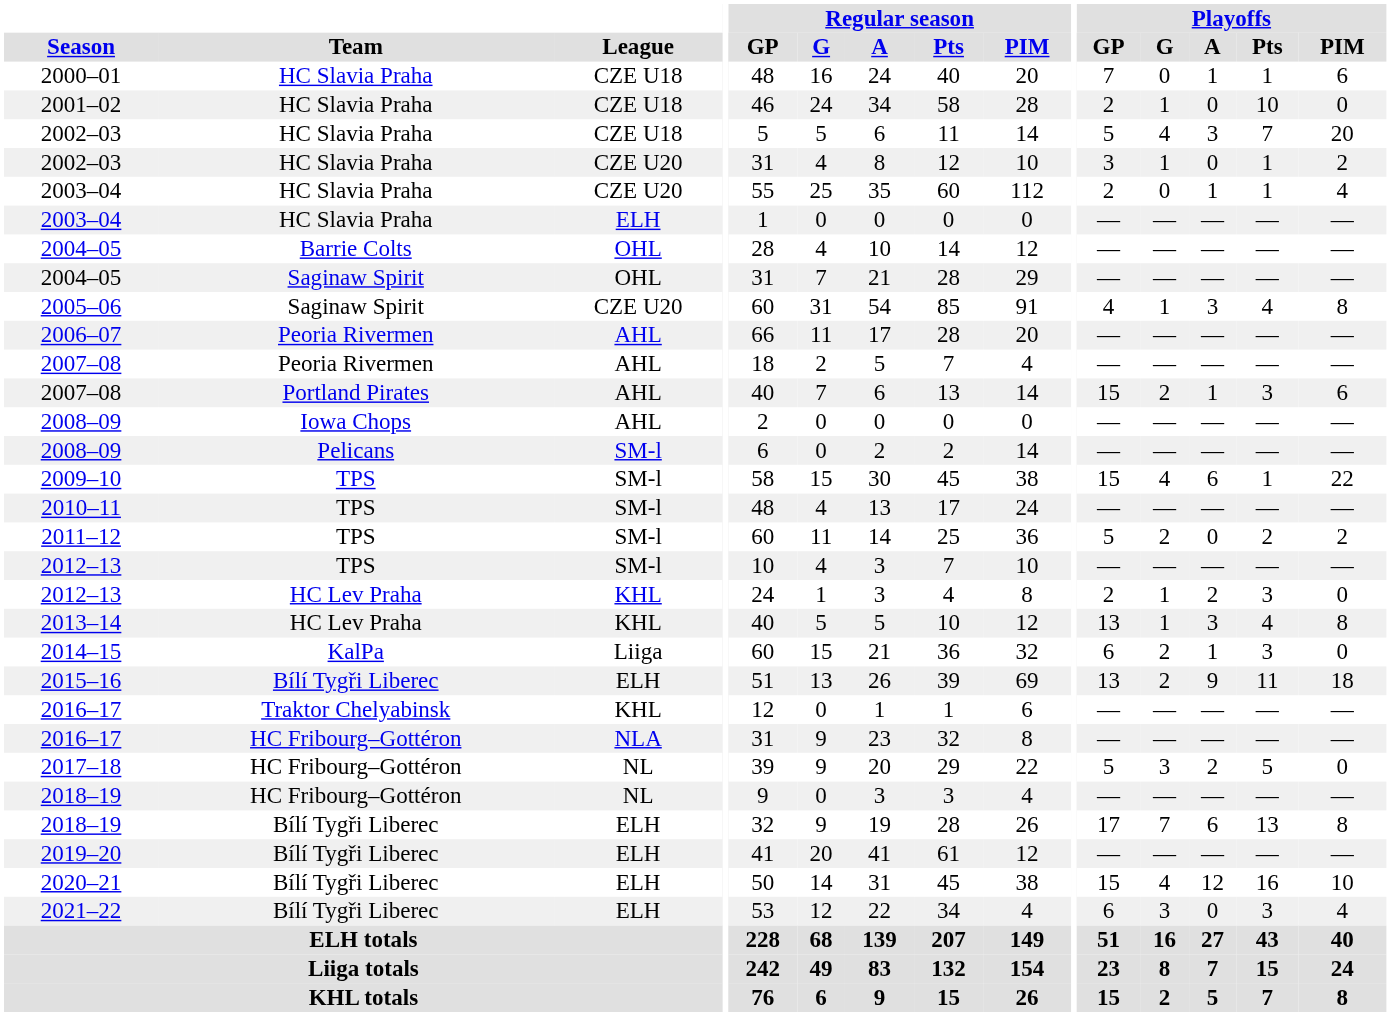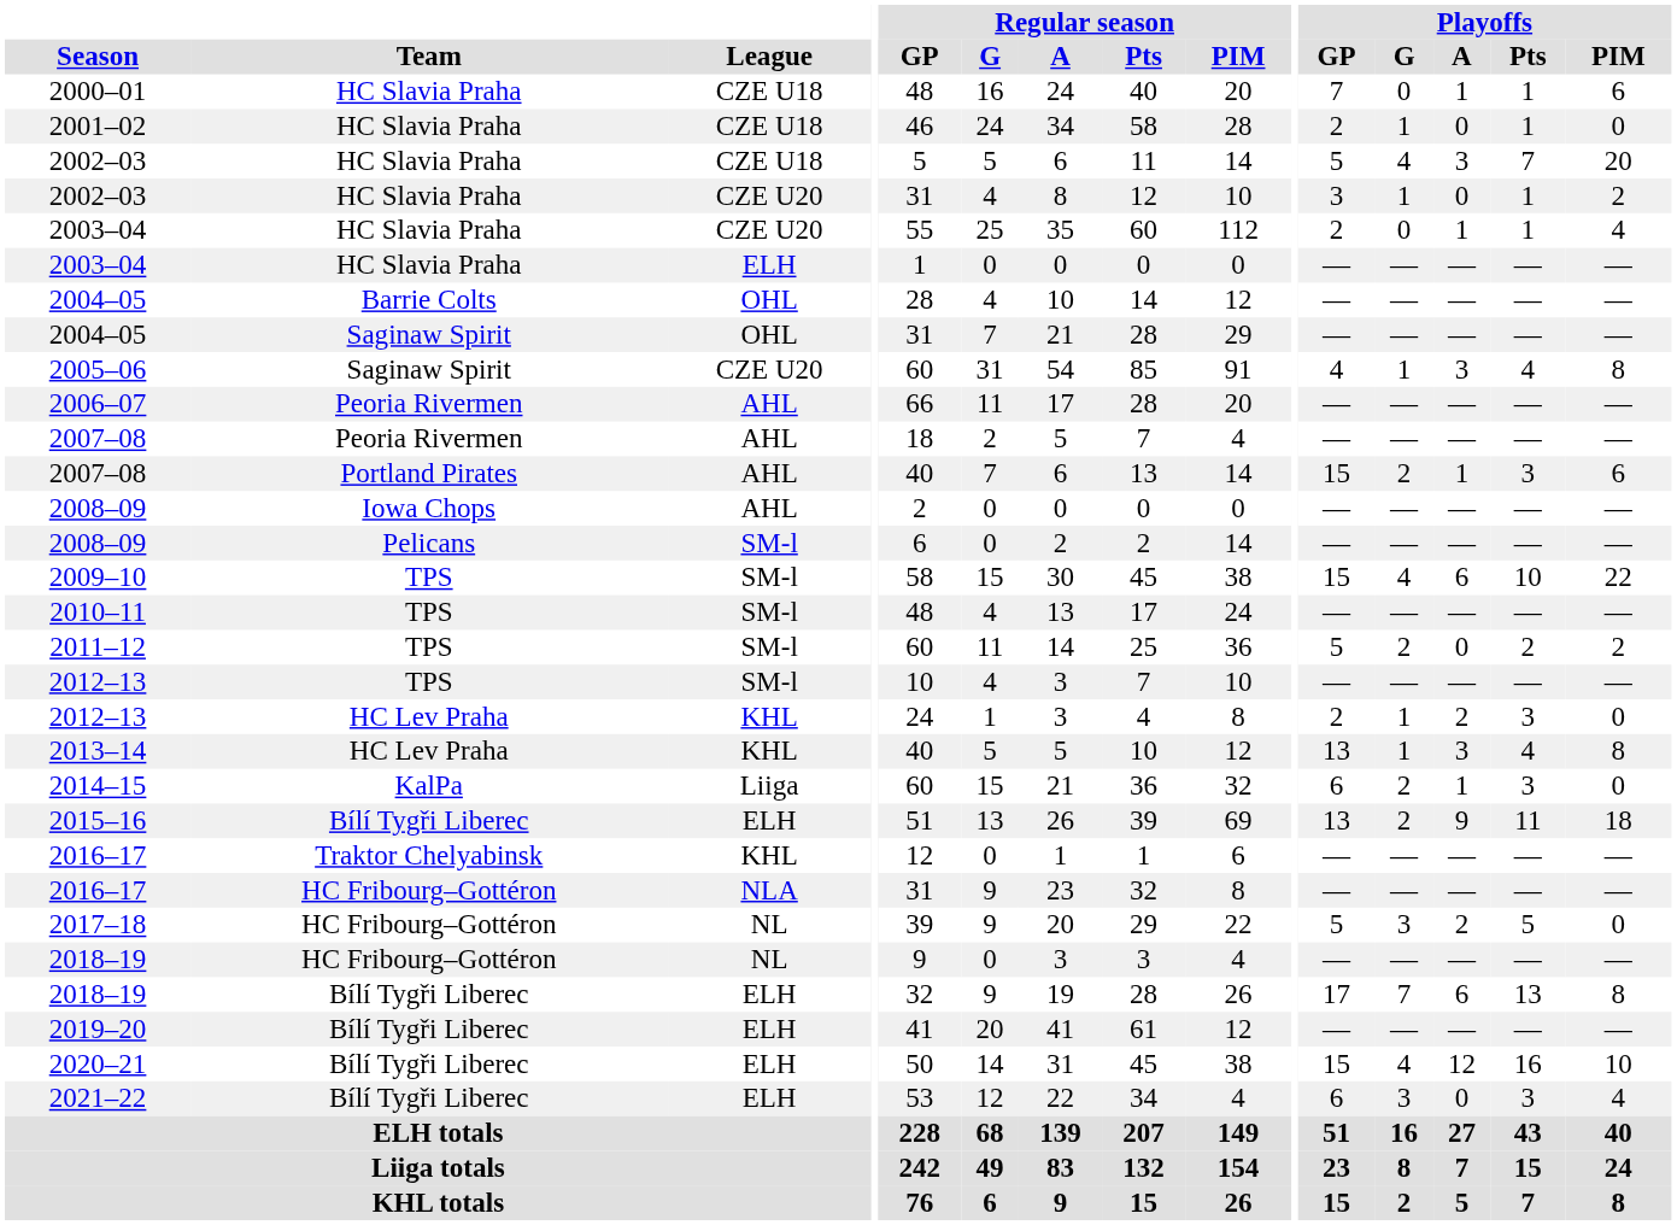 <table border="0" cellpadding="1" cellspacing="0" style="text-align:center; width:60em">
 <tr bgcolor="#e0e0e0">
 <th colspan="3" bgcolor="#ffffff"></th>
 <th rowspan="99" bgcolor="#ffffff"></th>
 <th colspan="5"><a href='#'>Regular season</a></th>
 <th rowspan="99" bgcolor="#ffffff"></th>
 <th colspan="5"><a href='#'>Playoffs</a></th>
 </tr>
 <tr bgcolor="#e0e0e0">
 <th><a href='#'>Season</a></th>
 <th>Team</th>
 <th>League</th>
 <th>GP</th>
 <th><a href='#'>G</a></th>
 <th><a href='#'>A</a></th>
 <th><a href='#'>Pts</a></th>
 <th><a href='#'>PIM</a></th>
 <th>GP</th>
 <th>G</th>
 <th>A</th>
 <th>Pts</th>
 <th>PIM</th>
 </tr>
 <tr>
 <td>2000–01</td>
 <td><a href='#'>HC Slavia Praha</a></td>
 <td>CZE U18</td>
 <td>48</td>
 <td>16</td>
 <td>24</td>
 <td>40</td>
 <td>20</td>
 <td>7</td>
 <td>0</td>
 <td>1</td>
 <td>1</td>
 <td>6</td>
 </tr>
 <tr bgcolor="#f0f0f0">
 <td>2001–02</td>
 <td>HC Slavia Praha</td>
 <td>CZE U18</td>
 <td>46</td>
 <td>24</td>
 <td>34</td>
 <td>58</td>
 <td>28</td>
 <td>2</td>
 <td>1</td>
 <td>0</td>
-<td>10</td>
+<td>1</td>
 <td>0</td>
 </tr>
 <tr>
 <td>2002–03</td>
 <td>HC Slavia Praha</td>
 <td>CZE U18</td>
 <td>5</td>
 <td>5</td>
 <td>6</td>
 <td>11</td>
 <td>14</td>
 <td>5</td>
 <td>4</td>
 <td>3</td>
 <td>7</td>
 <td>20</td>
 </tr>
 <tr bgcolor="#f0f0f0">
 <td>2002–03</td>
 <td>HC Slavia Praha</td>
 <td>CZE U20</td>
 <td>31</td>
 <td>4</td>
 <td>8</td>
 <td>12</td>
 <td>10</td>
 <td>3</td>
 <td>1</td>
 <td>0</td>
 <td>1</td>
 <td>2</td>
 </tr>
 <tr>
 <td>2003–04</td>
 <td>HC Slavia Praha</td>
 <td>CZE U20</td>
 <td>55</td>
 <td>25</td>
 <td>35</td>
 <td>60</td>
 <td>112</td>
 <td>2</td>
 <td>0</td>
 <td>1</td>
 <td>1</td>
 <td>4</td>
 </tr>
 <tr bgcolor="#f0f0f0">
 <td><a href='#'>2003–04</a></td>
 <td>HC Slavia Praha</td>
 <td><a href='#'>ELH</a></td>
 <td>1</td>
 <td>0</td>
 <td>0</td>
 <td>0</td>
 <td>0</td>
 <td>—</td>
 <td>—</td>
 <td>—</td>
 <td>—</td>
 <td>—</td>
 </tr>
 <tr>
 <td><a href='#'>2004–05</a></td>
 <td><a href='#'>Barrie Colts</a></td>
 <td><a href='#'>OHL</a></td>
 <td>28</td>
 <td>4</td>
 <td>10</td>
 <td>14</td>
 <td>12</td>
 <td>—</td>
 <td>—</td>
 <td>—</td>
 <td>—</td>
 <td>—</td>
 </tr>
 <tr bgcolor="#f0f0f0">
 <td>2004–05</td>
 <td><a href='#'>Saginaw Spirit</a></td>
 <td>OHL</td>
 <td>31</td>
 <td>7</td>
 <td>21</td>
 <td>28</td>
 <td>29</td>
 <td>—</td>
 <td>—</td>
 <td>—</td>
 <td>—</td>
 <td>—</td>
 </tr>
 <tr>
 <td><a href='#'>2005–06</a></td>
 <td>Saginaw Spirit</td>
 <td>CZE U20</td>
 <td>60</td>
 <td>31</td>
 <td>54</td>
 <td>85</td>
 <td>91</td>
 <td>4</td>
 <td>1</td>
 <td>3</td>
 <td>4</td>
 <td>8</td>
 </tr>
 <tr bgcolor="#f0f0f0">
 <td><a href='#'>2006–07</a></td>
 <td><a href='#'>Peoria Rivermen</a></td>
 <td><a href='#'>AHL</a></td>
 <td>66</td>
 <td>11</td>
 <td>17</td>
 <td>28</td>
 <td>20</td>
 <td>—</td>
 <td>—</td>
 <td>—</td>
 <td>—</td>
 <td>—</td>
 </tr>
 <tr>
 <td><a href='#'>2007–08</a></td>
 <td>Peoria Rivermen</td>
 <td>AHL</td>
 <td>18</td>
 <td>2</td>
 <td>5</td>
 <td>7</td>
 <td>4</td>
 <td>—</td>
 <td>—</td>
 <td>—</td>
 <td>—</td>
 <td>—</td>
 </tr>
 <tr bgcolor="#f0f0f0">
 <td>2007–08</td>
 <td><a href='#'>Portland Pirates</a></td>
 <td>AHL</td>
 <td>40</td>
 <td>7</td>
 <td>6</td>
 <td>13</td>
 <td>14</td>
 <td>15</td>
 <td>2</td>
 <td>1</td>
 <td>3</td>
 <td>6</td>
 </tr>
 <tr>
 <td><a href='#'>2008–09</a></td>
 <td><a href='#'>Iowa Chops</a></td>
 <td>AHL</td>
 <td>2</td>
 <td>0</td>
 <td>0</td>
 <td>0</td>
 <td>0</td>
 <td>—</td>
 <td>—</td>
 <td>—</td>
 <td>—</td>
 <td>—</td>
 </tr>
 <tr bgcolor="#f0f0f0">
 <td><a href='#'>2008–09</a></td>
 <td><a href='#'>Pelicans</a></td>
 <td><a href='#'>SM-l</a></td>
 <td>6</td>
 <td>0</td>
 <td>2</td>
 <td>2</td>
 <td>14</td>
 <td>—</td>
 <td>—</td>
 <td>—</td>
 <td>—</td>
 <td>—</td>
 </tr>
 <tr>
 <td><a href='#'>2009–10</a></td>
 <td><a href='#'>TPS</a></td>
 <td>SM-l</td>
 <td>58</td>
 <td>15</td>
 <td>30</td>
 <td>45</td>
 <td>38</td>
 <td>15</td>
 <td>4</td>
 <td>6</td>
-<td>1</td>
+<td>10</td>
 <td>22</td>
 </tr>
 <tr bgcolor="#f0f0f0">
 <td><a href='#'>2010–11</a></td>
 <td>TPS</td>
 <td>SM-l</td>
 <td>48</td>
 <td>4</td>
 <td>13</td>
 <td>17</td>
 <td>24</td>
 <td>—</td>
 <td>—</td>
 <td>—</td>
 <td>—</td>
 <td>—</td>
 </tr>
 <tr>
 <td><a href='#'>2011–12</a></td>
 <td>TPS</td>
 <td>SM-l</td>
 <td>60</td>
 <td>11</td>
 <td>14</td>
 <td>25</td>
 <td>36</td>
 <td>5</td>
 <td>2</td>
 <td>0</td>
 <td>2</td>
 <td>2</td>
 </tr>
 <tr bgcolor="#f0f0f0">
 <td><a href='#'>2012–13</a></td>
 <td>TPS</td>
 <td>SM-l</td>
 <td>10</td>
 <td>4</td>
 <td>3</td>
 <td>7</td>
 <td>10</td>
 <td>—</td>
 <td>—</td>
 <td>—</td>
 <td>—</td>
 <td>—</td>
 </tr>
 <tr>
 <td><a href='#'>2012–13</a></td>
 <td><a href='#'>HC Lev Praha</a></td>
 <td><a href='#'>KHL</a></td>
 <td>24</td>
 <td>1</td>
 <td>3</td>
 <td>4</td>
 <td>8</td>
 <td>2</td>
 <td>1</td>
 <td>2</td>
 <td>3</td>
 <td>0</td>
 </tr>
 <tr bgcolor="#f0f0f0">
 <td><a href='#'>2013–14</a></td>
 <td>HC Lev Praha</td>
 <td>KHL</td>
 <td>40</td>
 <td>5</td>
 <td>5</td>
 <td>10</td>
 <td>12</td>
 <td>13</td>
 <td>1</td>
 <td>3</td>
 <td>4</td>
 <td>8</td>
 </tr>
 <tr>
 <td><a href='#'>2014–15</a></td>
 <td><a href='#'>KalPa</a></td>
 <td>Liiga</td>
 <td>60</td>
 <td>15</td>
 <td>21</td>
 <td>36</td>
 <td>32</td>
 <td>6</td>
 <td>2</td>
 <td>1</td>
 <td>3</td>
 <td>0</td>
 </tr>
 <tr bgcolor="#f0f0f0">
 <td><a href='#'>2015–16</a></td>
 <td><a href='#'>Bílí Tygři Liberec</a></td>
 <td>ELH</td>
 <td>51</td>
 <td>13</td>
 <td>26</td>
 <td>39</td>
 <td>69</td>
 <td>13</td>
 <td>2</td>
 <td>9</td>
 <td>11</td>
 <td>18</td>
 </tr>
 <tr>
 <td><a href='#'>2016–17</a></td>
 <td><a href='#'>Traktor Chelyabinsk</a></td>
 <td>KHL</td>
 <td>12</td>
 <td>0</td>
 <td>1</td>
 <td>1</td>
 <td>6</td>
 <td>—</td>
 <td>—</td>
 <td>—</td>
 <td>—</td>
 <td>—</td>
 </tr>
 <tr bgcolor="#f0f0f0">
 <td><a href='#'>2016–17</a></td>
 <td><a href='#'>HC Fribourg–Gottéron</a></td>
 <td><a href='#'>NLA</a></td>
 <td>31</td>
 <td>9</td>
 <td>23</td>
 <td>32</td>
 <td>8</td>
 <td>—</td>
 <td>—</td>
 <td>—</td>
 <td>—</td>
 <td>—</td>
 </tr>
 <tr>
 <td><a href='#'>2017–18</a></td>
 <td>HC Fribourg–Gottéron</td>
 <td>NL</td>
 <td>39</td>
 <td>9</td>
 <td>20</td>
 <td>29</td>
 <td>22</td>
 <td>5</td>
 <td>3</td>
 <td>2</td>
 <td>5</td>
 <td>0</td>
 </tr>
 <tr bgcolor="#f0f0f0">
 <td><a href='#'>2018–19</a></td>
 <td>HC Fribourg–Gottéron</td>
 <td>NL</td>
 <td>9</td>
 <td>0</td>
 <td>3</td>
 <td>3</td>
 <td>4</td>
 <td>—</td>
 <td>—</td>
 <td>—</td>
 <td>—</td>
 <td>—</td>
 </tr>
 <tr>
 <td><a href='#'>2018–19</a></td>
 <td>Bílí Tygři Liberec</td>
 <td>ELH</td>
 <td>32</td>
 <td>9</td>
 <td>19</td>
 <td>28</td>
 <td>26</td>
 <td>17</td>
 <td>7</td>
 <td>6</td>
 <td>13</td>
 <td>8</td>
 </tr>
 <tr bgcolor="#f0f0f0">
 <td><a href='#'>2019–20</a></td>
 <td>Bílí Tygři Liberec</td>
 <td>ELH</td>
 <td>41</td>
 <td>20</td>
 <td>41</td>
 <td>61</td>
 <td>12</td>
 <td>—</td>
 <td>—</td>
 <td>—</td>
 <td>—</td>
 <td>—</td>
 </tr>
 <tr>
 <td><a href='#'>2020–21</a></td>
 <td>Bílí Tygři Liberec</td>
 <td>ELH</td>
 <td>50</td>
 <td>14</td>
 <td>31</td>
 <td>45</td>
 <td>38</td>
 <td>15</td>
 <td>4</td>
 <td>12</td>
 <td>16</td>
 <td>10</td>
 </tr>
 <tr bgcolor="#f0f0f0">
 <td><a href='#'>2021–22</a></td>
 <td>Bílí Tygři Liberec</td>
 <td>ELH</td>
 <td>53</td>
 <td>12</td>
 <td>22</td>
 <td>34</td>
 <td>4</td>
 <td>6</td>
 <td>3</td>
 <td>0</td>
 <td>3</td>
 <td>4</td>
 </tr>
 <tr bgcolor="#e0e0e0">
 <th colspan="3">ELH totals</th>
 <th>228</th>
 <th>68</th>
 <th>139</th>
 <th>207</th>
 <th>149</th>
 <th>51</th>
 <th>16</th>
 <th>27</th>
 <th>43</th>
 <th>40</th>
 </tr>
 <tr bgcolor="#e0e0e0">
 <th colspan="3">Liiga totals</th>
 <th>242</th>
 <th>49</th>
 <th>83</th>
 <th>132</th>
 <th>154</th>
 <th>23</th>
 <th>8</th>
 <th>7</th>
 <th>15</th>
 <th>24</th>
 </tr>
 <tr bgcolor="#e0e0e0">
 <th colspan="3">KHL totals</th>
 <th>76</th>
 <th>6</th>
 <th>9</th>
 <th>15</th>
 <th>26</th>
 <th>15</th>
 <th>2</th>
 <th>5</th>
 <th>7</th>
 <th>8</th>
 </tr>
 </table>
